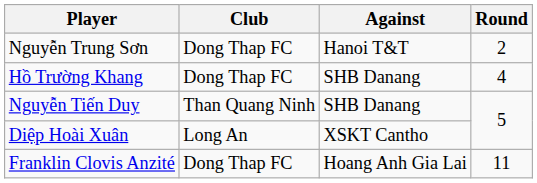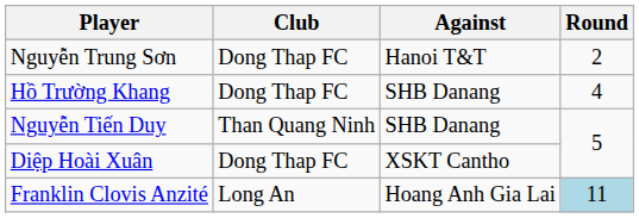 <table class="wikitable" style="text-align:center;">
 <tr>
 <th>Player</th>
 <th>Club</th>
 <th>Against</th>
 <th>Round</th>
 </tr>
 <tr>
 <td align="left"> Nguyễn Trung Sơn</td>
 <td style="text-align:left;">Dong Thap FC</td>
 <td style="text-align:left;">Hanoi T&T</td>
 <td>2</td>
 </tr>
 <tr>
 <td align="left"> <a href='#'>Hồ Trường Khang</a></td>
 <td style="text-align:left;">Dong Thap FC</td>
 <td style="text-align:left;">SHB Danang</td>
 <td>4</td>
 </tr>
 <tr>
 <td align="left"> <a href='#'>Nguyễn Tiến Duy</a></td>
 <td style="text-align:left;">Than Quang Ninh</td>
 <td style="text-align:left;">SHB Danang</td>
 <td rowspan=2>5</td>
 </tr>
 <tr>
 <td align="left"> <a href='#'>Diệp Hoài Xuân</a></td>
-<td style="text-align:left;">Long An</td>
+<td style="text-align:left;">Dong Thap FC</td>
 <td style="text-align:left;">XSKT Cantho</td>
 </tr>
 <tr>
 <td align="left"> <a href='#'>Franklin Clovis Anzité</a></td>
-<td style="text-align:left;">Dong Thap FC</td>
+<td style="text-align:left;">Long An</td>
 <td style="text-align:left;">Hoang Anh Gia Lai</td>
-<td>11</td>
+<td style="background: lightblue;">11</td>
 </tr>
 </table>
